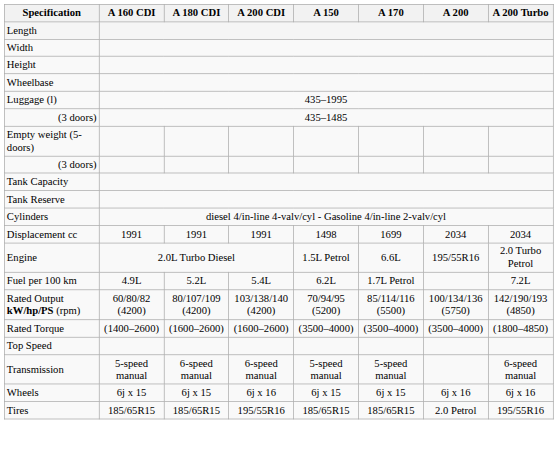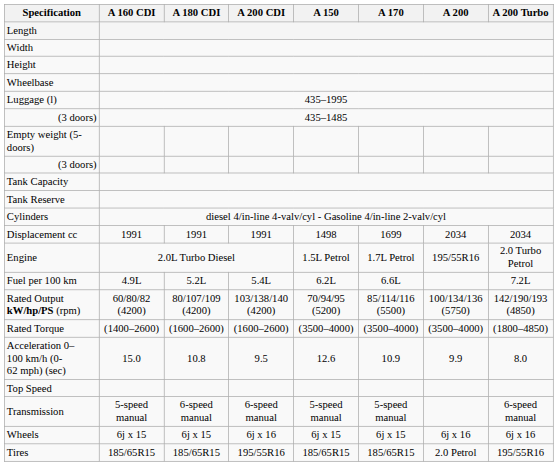 <table class="wikitable mw-collapsible" style="text-align:center; font-size:91%;">
 <tr style="text-align:center; background:#efefef;">
 <th width=123>Specification</th>
 <th width=82>A 160 CDI</th>
 <th width=82>A 180 CDI</th>
 <th width=82>A 200 CDI</th>
 <th width=82>A 150</th>
 <th width=82>A 170</th>
 <th width=82>A 200</th>
 <th width=82>A 200 Turbo</th>
 </tr>
 <tr style="text-align:center; background:#f5f5f5;">
 <td style="text-align:left;">Length</td>
 <td colspan=7></td>
 </tr>
 <tr>
 <td style="text-align:left;">Width</td>
 <td colspan=7></td>
 </tr>
 <tr>
 <td style="text-align:left;">Height</td>
 <td colspan=7></td>
 </tr>
 <tr>
 <td style="text-align:left;">Wheelbase</td>
 <td colspan=7></td>
 </tr>
 <tr>
 <td style="text-align:left;">Luggage (l)</td>
 <td colspan=7>435–1995</td>
 </tr>
 <tr>
 <td style="text-align:right;">(3 doors)</td>
 <td colspan=7>435–1485</td>
 </tr>
 <tr>
 <td style="text-align:left;">Empty weight (5-doors)</td>
 <td></td>
 <td></td>
 <td></td>
 <td></td>
 <td></td>
 <td></td>
 <td></td>
 </tr>
 <tr>
 <td style="text-align:right;">(3 doors)</td>
 <td></td>
 <td></td>
 <td></td>
 <td></td>
 <td></td>
 <td></td>
 <td></td>
 </tr>
 <tr>
 <td style="text-align:left;">Tank Capacity</td>
 <td colspan=7></td>
 </tr>
 <tr>
 <td style="text-align:left;">Tank Reserve</td>
 <td colspan=7></td>
 </tr>
 <tr>
 <td style="text-align:left;">Cylinders</td>
 <td colspan=7>diesel 4/in-line 4-valv/cyl - Gasoline 4/in-line 2-valv/cyl</td>
 </tr>
 <tr>
 <td style="text-align:left;">Displacement cc</td>
 <td>1991</td>
 <td>1991</td>
 <td>1991</td>
 <td>1498</td>
 <td>1699</td>
 <td>2034</td>
 <td>2034</td>
 </tr>
 <tr>
 <td style="text-align:left;">Engine</td>
 <td colspan=3>2.0L Turbo Diesel</td>
 <td>1.5L Petrol</td>
-<td>6.6L</td>
+<td>1.7L Petrol</td>
 <td>195/55R16</td>
 <td>2.0 Turbo Petrol</td>
 </tr>
 <tr>
 <td style="text-align:left;">Fuel per 100 km</td>
 <td>4.9L</td>
 <td>5.2L</td>
 <td>5.4L</td>
 <td>6.2L</td>
-<td>1.7L Petrol</td>
+<td>6.6L</td>
 <td></td>
 <td>7.2L</td>
 </tr>
 <tr>
 <td style="text-align:left;">Rated Output <strong>kW/hp/PS</strong> (rpm)</td>
 <td>60/80/82 (4200)</td>
 <td>80/107/109 (4200)</td>
 <td>103/138/140 (4200)</td>
 <td>70/94/95 (5200)</td>
 <td>85/114/116 (5500)</td>
 <td>100/134/136 (5750)</td>
 <td>142/190/193 (4850)</td>
 </tr>
 <tr>
 <td style="text-align:left;">Rated Torque</td>
 <td> (1400–2600)</td>
 <td> (1600–2600)</td>
 <td> (1600–2600)</td>
 <td> (3500–4000)</td>
 <td> (3500–4000)</td>
 <td> (3500–4000)</td>
 <td> (1800–4850)</td>
+</tr>
+<tr>
+<td style="text-align:left;">Acceleration 0–100 km/h (0-62 mph) (sec)</td>
+<td>15.0</td>
+<td>10.8</td>
+<td>9.5</td>
+<td>12.6</td>
+<td>10.9</td>
+<td>9.9</td>
+<td>8.0</td>
 </tr>
 <tr>
 <td style="text-align:left;">Top Speed</td>
 <td></td>
 <td></td>
 <td></td>
 <td></td>
 <td></td>
 <td></td>
 <td></td>
 </tr>
 <tr>
 <td style="text-align:left;">Transmission</td>
 <td>5-speed manual</td>
 <td>6-speed manual</td>
 <td>6-speed manual</td>
 <td>5-speed manual</td>
 <td>5-speed manual</td>
 <td></td>
 <td>6-speed manual</td>
 </tr>
 <tr>
 <td style="text-align:left;">Wheels</td>
 <td>6j x 15</td>
 <td>6j x 15</td>
 <td>6j x 16</td>
 <td>6j x 15</td>
 <td>6j x 15</td>
 <td>6j x 16</td>
 <td>6j x 16</td>
 </tr>
 <tr>
 <td style="text-align:left;">Tires</td>
 <td>185/65R15</td>
 <td>185/65R15</td>
 <td>195/55R16</td>
 <td>185/65R15</td>
 <td>185/65R15</td>
 <td>2.0 Petrol</td>
 <td>195/55R16</td>
 </tr>
 </table>
